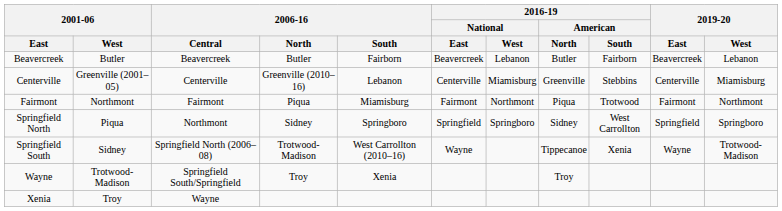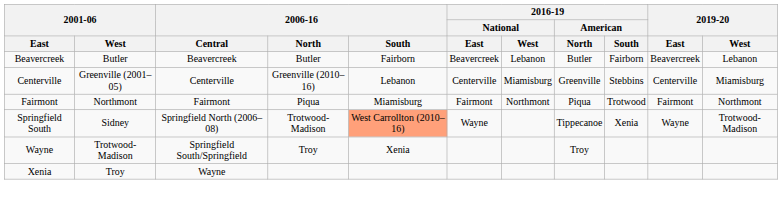 <table class="wikitable" style="text-align:center;">
 <tr>
 <th colspan="2" rowspan="2">2001-06</th>
 <th colspan="3" rowspan="2">2006-16</th>
 <th colspan="4">2016-19</th>
 <th colspan="2" rowspan="2">2019-20</th>
 </tr>
 <tr>
 <th colspan="2">National</th>
 <th colspan="2">American</th>
 </tr>
 <tr>
 <th>East</th>
 <th>West</th>
 <th>Central</th>
 <th>North</th>
 <th>South</th>
 <th>East</th>
 <th>West</th>
 <th>North</th>
 <th>South</th>
 <th>East</th>
 <th>West</th>
 </tr>
 <tr>
 <td>Beavercreek</td>
 <td>Butler</td>
 <td>Beavercreek</td>
 <td>Butler</td>
 <td>Fairborn</td>
 <td>Beavercreek</td>
 <td>Lebanon</td>
 <td>Butler</td>
 <td>Fairborn</td>
 <td>Beavercreek</td>
 <td>Lebanon</td>
 </tr>
 <tr>
 <td>Centerville</td>
 <td>Greenville (2001–05)</td>
 <td>Centerville</td>
 <td>Greenville (2010–16)</td>
 <td>Lebanon</td>
 <td>Centerville</td>
 <td>Miamisburg</td>
 <td>Greenville</td>
 <td>Stebbins</td>
 <td>Centerville</td>
 <td>Miamisburg</td>
 </tr>
 <tr>
 <td>Fairmont</td>
 <td>Northmont</td>
 <td>Fairmont</td>
 <td>Piqua</td>
 <td>Miamisburg</td>
 <td>Fairmont</td>
 <td>Northmont</td>
 <td>Piqua</td>
 <td>Trotwood</td>
 <td>Fairmont</td>
 <td>Northmont</td>
 </tr>
 <tr>
-<td>Springfield North</td>
-<td>Piqua</td>
-<td>Northmont</td>
-<td>Sidney</td>
-<td>Springboro</td>
-<td>Springfield</td>
-<td>Springboro</td>
-<td>Sidney</td>
-<td>West Carrollton</td>
-<td>Springfield</td>
-<td>Springboro</td>
-</tr>
-<tr>
 <td>Springfield South</td>
 <td>Sidney</td>
 <td>Springfield North (2006–08)</td>
 <td>Trotwood-Madison</td>
-<td>West Carrollton (2010–16)</td>
+<td style="background: lightsalmon;">West Carrollton (2010–16)</td>
 <td>Wayne</td>
 <td></td>
 <td>Tippecanoe</td>
 <td>Xenia</td>
 <td>Wayne</td>
 <td>Trotwood-Madison</td>
 </tr>
 <tr>
 <td>Wayne</td>
 <td>Trotwood-Madison</td>
 <td>Springfield South/Springfield</td>
 <td>Troy</td>
 <td>Xenia</td>
 <td></td>
 <td></td>
 <td>Troy</td>
 <td></td>
 <td></td>
 <td></td>
 </tr>
 <tr>
 <td>Xenia</td>
 <td>Troy</td>
 <td>Wayne</td>
 <td></td>
 <td></td>
 <td></td>
 <td></td>
 <td></td>
 <td></td>
 <td></td>
 <td></td>
 </tr>
 </table>
